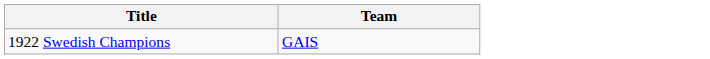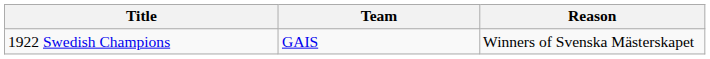 <table class="wikitable" style="text-align: left;">
 <tr>
 <th style="width: 275px;">Title</th>
 <th style="width: 200px;">Team</th>
+<th style="width: 225px;">Reason</th>
 </tr>
 <tr>
 <td>1922 <a href='#'>Swedish Champions</a></td>
 <td><a href='#'>GAIS</a></td>
+<td>Winners of Svenska Mästerskapet</td>
 </tr>
 </table>
